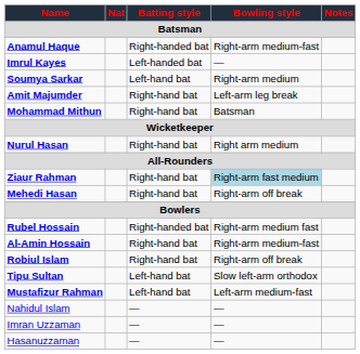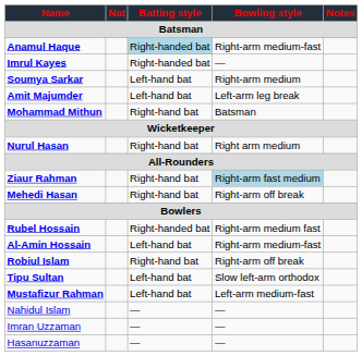 <table class="wikitable"  style="font-size:95%;">
 <tr>
 <th style="background:#212F3D; color: red; text-align:center;">Name</th>
 <th style="background:#212F3D; color: red; text-align:center;">Nat</th>
 <th style="background:#212F3D; color:red; text-align:center;">Batting style</th>
 <th style="background:#212F3D; color:red; text-align:center;">Bowling style</th>
 <th style="background:#212F3D; color:red; text-align:center;">Notes</th>
 </tr>
 <tr>
 <th colspan="7"  style="background:#dcdcdc; text-align:center;">Batsman</th>
 </tr>
 <tr>
 <td><strong><a href='#'>Anamul Haque</a></strong></td>
 <td style="text-align:center"></td>
-<td>Right-handed bat</td>
+<td style="background: lightblue;">Right-handed bat</td>
 <td>Right-arm medium-fast</td>
 <td></td>
 </tr>
 <tr>
 <td><strong><a href='#'>Imrul Kayes</a></strong></td>
 <td style="text-align:center"></td>
-<td>Left-handed bat</td>
+<td>Right-handed bat</td>
 <td>—</td>
 <td></td>
 </tr>
 <tr>
 <td><strong><a href='#'>Soumya Sarkar</a></strong></td>
 <td style="text-align:center"></td>
 <td>Left-hand bat</td>
 <td>Right-arm medium</td>
 <td></td>
 </tr>
 <tr>
 <td><strong><a href='#'>Amit Majumder</a></strong></td>
 <td style="text-align:center"></td>
-<td>Right-hand bat</td>
+<td>Left-hand bat</td>
 <td>Left-arm leg break</td>
 <td></td>
 </tr>
 <tr>
 <td><strong><a href='#'>Mohammad Mithun</a></strong></td>
 <td style="text-align:center"></td>
 <td>Right-hand bat</td>
 <td>Batsman</td>
 <td></td>
 </tr>
 <tr>
 <th colspan="6"  style="background:#dcdcdc; text-align:center;">Wicketkeeper</th>
 </tr>
 <tr>
 <td><strong><a href='#'>Nurul Hasan</a></strong></td>
 <td style="text-align:center"></td>
 <td>Right-hand bat</td>
 <td>Right arm medium</td>
 <td></td>
 </tr>
 <tr>
 <th colspan="6"  style="background:#dcdcdc; text-align:center">All-Rounders</th>
 </tr>
 <tr>
 <td><strong><a href='#'>Ziaur Rahman</a></strong></td>
 <td style="text-align:centre"></td>
 <td>Right-hand bat</td>
 <td style="background: lightblue;">Right-arm fast medium</td>
 <td></td>
 </tr>
 <tr>
 <td><strong><a href='#'>Mehedi Hasan</a></strong></td>
 <td style="text-align:centre;"></td>
 <td>Right-hand bat</td>
 <td>Right-arm off break</td>
 <td></td>
 </tr>
 <tr>
 <th colspan="7"  style="background:#dcdcdc; text-align:center;">Bowlers</th>
 </tr>
 <tr>
 <td><strong><a href='#'>Rubel Hossain</a></strong></td>
 <td style="text-align:center"></td>
 <td>Right-handed bat</td>
 <td>Right-arm medium fast</td>
 <td></td>
 </tr>
 <tr>
 <td><strong><a href='#'>Al-Amin Hossain</a></strong></td>
 <td style="text-align:centre"></td>
-<td>Right-hand bat</td>
+<td>Left-hand bat</td>
 <td>Right-arm medium-fast</td>
 <td></td>
 </tr>
 <tr>
 <td><strong><a href='#'>Robiul Islam</a></strong></td>
 <td style="text-align:centre"></td>
 <td>Right-hand bat</td>
 <td>Right-arm off break</td>
 <td></td>
 </tr>
 <tr>
 <td><strong><a href='#'>Tipu Sultan</a></strong></td>
 <td style="text-align:centre"></td>
 <td>Left-hand bat</td>
 <td>Slow left-arm orthodox</td>
 <td></td>
 </tr>
 <tr>
 <td><strong><a href='#'>Mustafizur Rahman</a></strong></td>
 <td style="text-align:centre"></td>
 <td>Left-hand bat</td>
 <td>Left-arm medium-fast</td>
 <td></td>
 </tr>
 <tr>
 <td><a href='#'>Nahidul Islam</a></td>
 <td style="text-align:center"></td>
 <td>—</td>
 <td>—</td>
 <td></td>
 </tr>
 <tr>
 <td><a href='#'>Imran Uzzaman</a></td>
 <td style="text-align:center"></td>
 <td>—</td>
 <td>—</td>
 <td></td>
 </tr>
 <tr>
 <td><a href='#'>Hasanuzzaman</a></td>
 <td style="text-align:center"></td>
 <td>—</td>
 <td>—</td>
 <td></td>
 </tr>
 </table>
